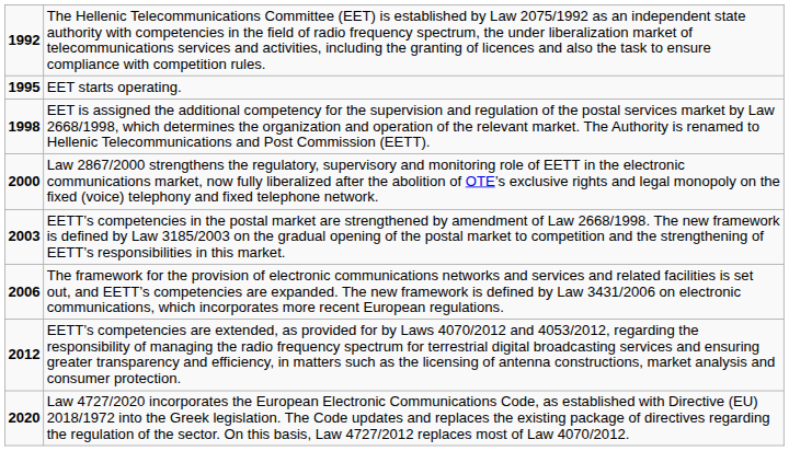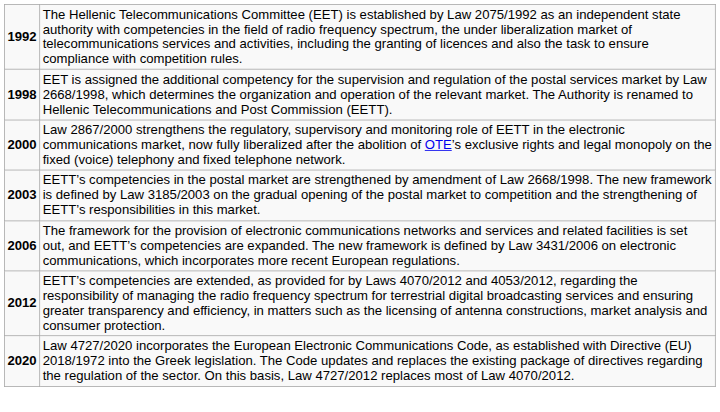 <table class="wikitable">
 <tr>
 <td><strong>1992</strong></td>
 <td>The Hellenic Telecommunications Committee (EET) is established by Law 2075/1992 as an independent state authority with competencies in the field of radio frequency spectrum, the under liberalization market of telecommunications services and activities, including the granting of licences and also the task to ensure compliance with competition rules.</td>
-</tr>
-<tr>
-<td><strong>1995</strong></td>
-<td>EET starts operating.</td>
 </tr>
 <tr>
 <td><strong>1998</strong></td>
 <td>EET is assigned the additional competency for the supervision and regulation of the postal services market by Law 2668/1998, which determines the organization and operation of the relevant market. The Authority is renamed to Hellenic Telecommunications and Post Commission (EETT).</td>
 </tr>
 <tr>
 <td><strong>2000</strong></td>
 <td>Law 2867/2000 strengthens the regulatory, supervisory and monitoring role of EETT in the electronic communications market, now fully liberalized after the abolition of <a href='#'>OTE</a>’s exclusive rights and legal monopoly on the fixed (voice) telephony and fixed telephone network.</td>
 </tr>
 <tr>
 <td><strong>2003</strong></td>
 <td>EETT’s competencies in the postal market are strengthened by amendment of Law 2668/1998. The new framework is defined by Law 3185/2003 on the gradual opening of the postal market to competition and the strengthening of EETT’s responsibilities in this market.</td>
 </tr>
 <tr>
 <td><strong>2006</strong></td>
 <td>The framework for the provision of electronic communications networks and services and related facilities is set out, and EETT’s competencies are expanded. The new framework is defined by Law 3431/2006 on electronic communications, which incorporates more recent European regulations.</td>
 </tr>
 <tr>
 <td><strong>2012</strong></td>
 <td>EETT’s competencies are extended, as provided for by Laws 4070/2012 and 4053/2012, regarding the responsibility of managing the radio frequency spectrum for terrestrial digital broadcasting services and ensuring greater transparency and efficiency, in matters such as the licensing of antenna constructions, market analysis and consumer protection.</td>
 </tr>
 <tr>
 <td><strong>2020</strong></td>
 <td>Law 4727/2020 incorporates the European Electronic Communications Code, as established with Directive (EU) 2018/1972 into the Greek legislation. The Code updates and replaces the existing package of directives regarding the regulation of the sector. On this basis, Law 4727/2012 replaces most of Law 4070/2012.</td>
 </tr>
 </table>
